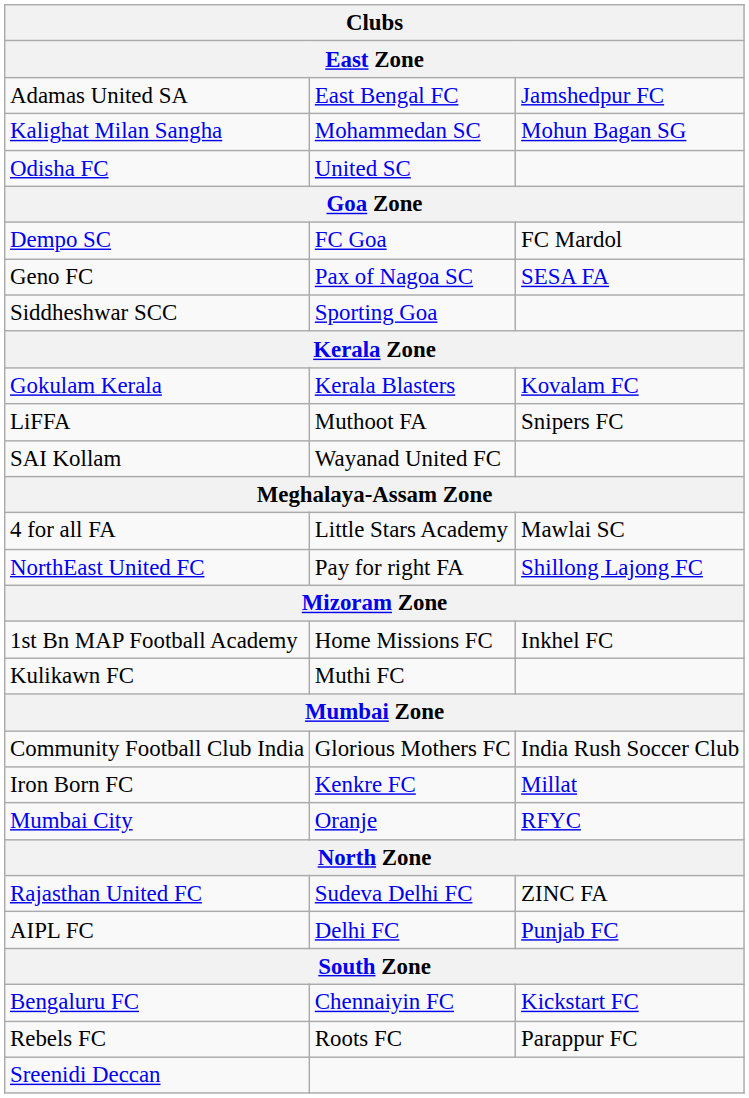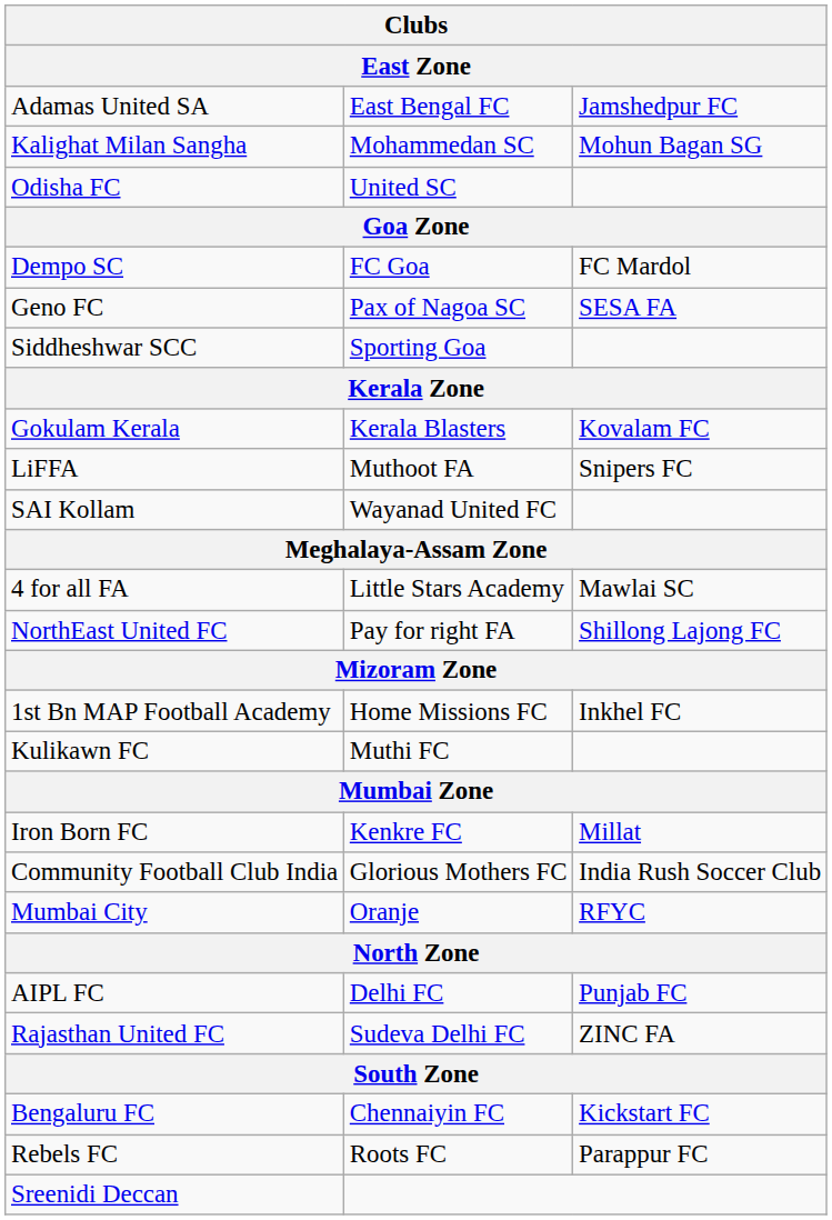 <table class="wikitable sortable">
 <tr>
 <th colspan="3">Clubs</th>
 </tr>
 <tr>
 <th colspan="3"><a href='#'>East</a> Zone</th>
 </tr>
 <tr>
 <td>Adamas United SA</td>
 <td><a href='#'>East Bengal FC</a></td>
 <td><a href='#'>Jamshedpur FC</a></td>
 </tr>
 <tr>
 <td><a href='#'>Kalighat Milan Sangha</a></td>
 <td><a href='#'>Mohammedan SC</a></td>
 <td><a href='#'>Mohun Bagan SG</a></td>
 </tr>
 <tr>
 <td><a href='#'>Odisha FC</a></td>
 <td><a href='#'>United SC</a></td>
 <td></td>
 </tr>
 <tr>
 <th colspan="3"><a href='#'>Goa</a> Zone</th>
 </tr>
 <tr>
 <td><a href='#'>Dempo SC</a></td>
 <td><a href='#'>FC Goa</a></td>
 <td>FC Mardol</td>
 </tr>
 <tr>
 <td>Geno FC</td>
 <td><a href='#'>Pax of Nagoa SC</a></td>
 <td><a href='#'>SESA FA</a></td>
 </tr>
 <tr>
 <td>Siddheshwar SCC</td>
 <td><a href='#'>Sporting Goa</a></td>
 <td></td>
 </tr>
 <tr>
 <th colspan="3"><a href='#'>Kerala</a> Zone</th>
 </tr>
 <tr>
 <td><a href='#'>Gokulam Kerala</a></td>
 <td><a href='#'>Kerala Blasters</a></td>
 <td><a href='#'>Kovalam FC</a></td>
 </tr>
 <tr>
 <td>LiFFA</td>
 <td>Muthoot FA</td>
 <td>Snipers FC</td>
 </tr>
 <tr>
 <td>SAI Kollam</td>
 <td>Wayanad United FC</td>
 <td></td>
 </tr>
 <tr>
 <th colspan="3">Meghalaya-Assam Zone</th>
 </tr>
 <tr>
 <td>4 for all FA</td>
 <td>Little Stars Academy</td>
 <td>Mawlai SC</td>
 </tr>
 <tr>
 <td><a href='#'>NorthEast United FC</a></td>
 <td>Pay for right FA</td>
 <td><a href='#'>Shillong Lajong FC</a></td>
 </tr>
 <tr>
 <th colspan="3"><a href='#'>Mizoram</a> Zone</th>
 </tr>
 <tr>
 <td>1st Bn MAP Football Academy</td>
 <td>Home Missions FC</td>
 <td>Inkhel FC</td>
 </tr>
 <tr>
 <td>Kulikawn FC</td>
 <td>Muthi FC</td>
 <td></td>
 </tr>
 <tr>
 <th colspan="3"><a href='#'>Mumbai</a> Zone</th>
 </tr>
 <tr>
+<td>Iron Born FC</td>
+<td><a href='#'>Kenkre FC</a></td>
+<td><a href='#'>Millat</a></td>
+</tr>
+<tr>
 <td>Community Football Club India</td>
 <td>Glorious Mothers FC</td>
 <td>India Rush Soccer Club</td>
-</tr>
-<tr>
-<td>Iron Born FC</td>
-<td><a href='#'>Kenkre FC</a></td>
-<td><a href='#'>Millat</a></td>
 </tr>
 <tr>
 <td><a href='#'>Mumbai City</a></td>
 <td><a href='#'>Oranje</a></td>
 <td><a href='#'>RFYC</a></td>
 </tr>
 <tr>
 <th colspan="3"><a href='#'>North</a> Zone</th>
 </tr>
 <tr>
+<td>AIPL FC</td>
+<td><a href='#'>Delhi FC</a></td>
+<td><a href='#'>Punjab FC</a></td>
+</tr>
+<tr>
 <td><a href='#'>Rajasthan United FC</a></td>
 <td><a href='#'>Sudeva Delhi FC</a></td>
 <td>ZINC FA</td>
-</tr>
-<tr>
-<td>AIPL FC</td>
-<td><a href='#'>Delhi FC</a></td>
-<td><a href='#'>Punjab FC</a></td>
 </tr>
 <tr>
 <th colspan="3"><a href='#'>South</a> Zone</th>
 </tr>
 <tr>
 <td><a href='#'>Bengaluru FC</a></td>
 <td><a href='#'>Chennaiyin FC</a></td>
 <td><a href='#'>Kickstart FC</a></td>
 </tr>
 <tr>
 <td>Rebels FC</td>
 <td>Roots FC</td>
 <td>Parappur FC</td>
 </tr>
 <tr>
 <td><a href='#'>Sreenidi Deccan</a></td>
 <td colspan="2"></td>
 </tr>
 </table>
